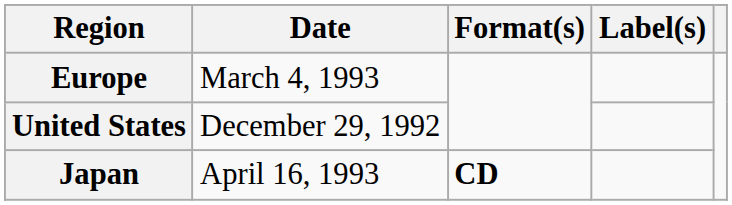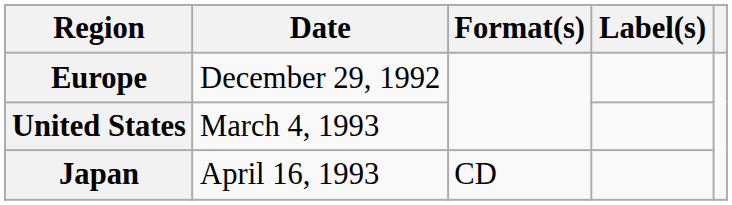 <table class="wikitable plainrowheaders">
 <tr>
 <th scope="col">Region</th>
 <th scope="col">Date</th>
 <th scope="col">Format(s)</th>
 <th scope="col">Label(s)</th>
 <th scope="col"></th>
 </tr>
 <tr>
 <th scope="row">Europe</th>
-<td>March 4, 1993</td>
+<td>December 29, 1992</td>
 <td rowspan="2"></td>
 <td></td>
 <td rowspan="3"></td>
 </tr>
 <tr>
 <th scope="row">United States</th>
-<td>December 29, 1992</td>
+<td>March 4, 1993</td>
 <td></td>
 </tr>
 <tr>
 <th scope="row">Japan</th>
 <td>April 16, 1993</td>
-<td><strong>CD</strong></td>
+<td>CD</td>
 <td></td>
 </tr>
 </table>
